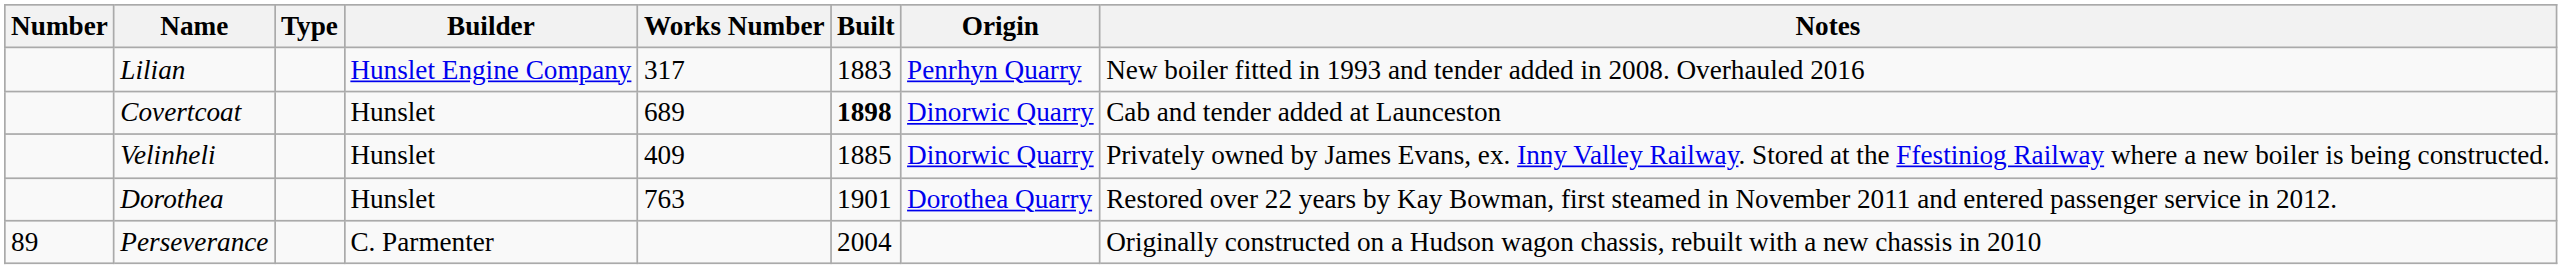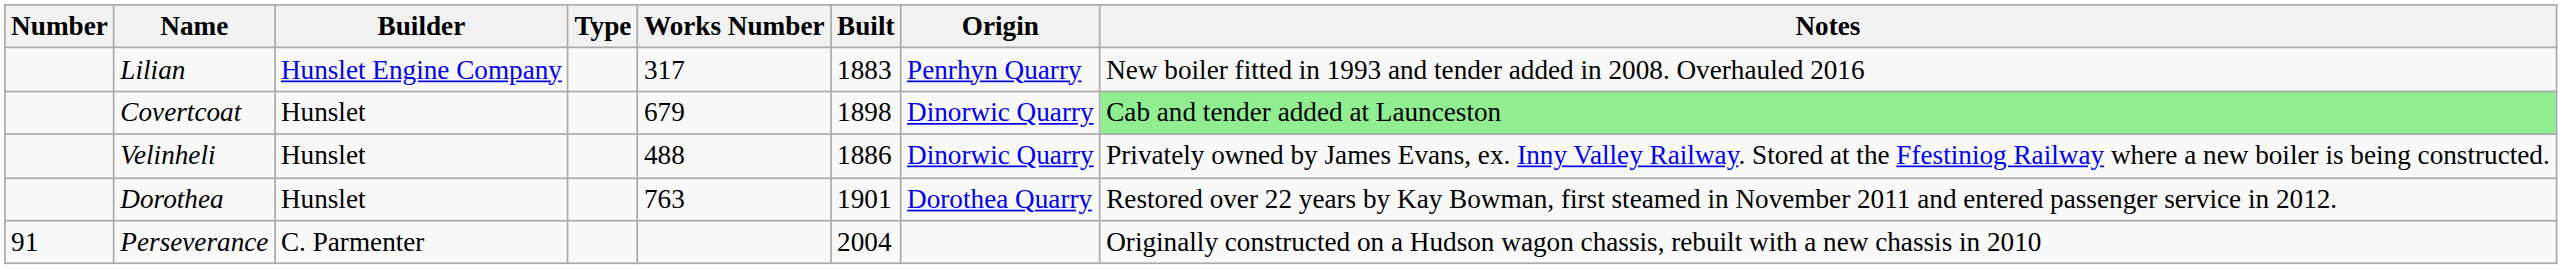 <table class="wikitable sortable">
 <tr>
 <th>Number</th>
 <th>Name</th>
+<th>Builder</th>
 <th>Type</th>
-<th>Builder</th>
 <th>Works Number</th>
 <th>Built</th>
 <th>Origin</th>
 <th>Notes</th>
 </tr>
 <tr>
 <td></td>
 <td><em>Lilian</em></td>
+<td><a href='#'>Hunslet Engine Company</a></td>
 <td></td>
-<td><a href='#'>Hunslet Engine Company</a></td>
 <td>317</td>
 <td>1883</td>
 <td><a href='#'>Penrhyn Quarry</a></td>
 <td>New boiler fitted in 1993 and tender added in 2008. Overhauled 2016</td>
 </tr>
 <tr>
 <td></td>
 <td><em>Covertcoat</em></td>
+<td>Hunslet</td>
 <td></td>
-<td>Hunslet</td>
-<td>689</td>
-<td><strong>1898</strong></td>
+<td>679</td>
+<td>1898</td>
 <td><a href='#'>Dinorwic Quarry</a></td>
-<td>Cab and tender added at Launceston</td>
+<td style="background: lightgreen;">Cab and tender added at Launceston</td>
 </tr>
 <tr>
 <td></td>
 <td><em>Velinheli</em></td>
+<td>Hunslet</td>
 <td></td>
-<td>Hunslet</td>
-<td>409</td>
-<td>1885</td>
+<td>488</td>
+<td>1886</td>
 <td><a href='#'>Dinorwic Quarry</a></td>
 <td>Privately owned by James Evans, ex. <a href='#'>Inny Valley Railway</a>. Stored at the <a href='#'>Ffestiniog Railway</a> where a new boiler is being constructed.</td>
 </tr>
 <tr>
 <td></td>
 <td><em>Dorothea</em></td>
+<td>Hunslet</td>
 <td></td>
-<td>Hunslet</td>
 <td>763</td>
 <td>1901</td>
 <td><a href='#'>Dorothea Quarry</a></td>
 <td>Restored over 22 years by Kay Bowman, first steamed in November 2011 and entered passenger service in 2012.</td>
 </tr>
 <tr>
-<td>89</td>
+<td>91</td>
 <td><em>Perseverance</em></td>
+<td>C. Parmenter</td>
 <td></td>
-<td>C. Parmenter</td>
 <td></td>
 <td>2004</td>
 <td></td>
 <td>Originally constructed on a Hudson wagon chassis, rebuilt with a new chassis in 2010</td>
 </tr>
 </table>
